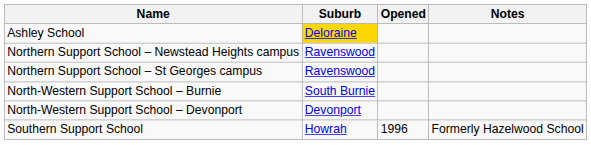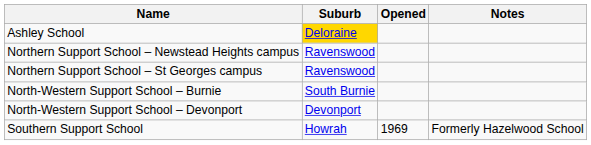 <table class="wikitable sortable">
 <tr>
 <th>Name</th>
 <th>Suburb</th>
 <th>Opened</th>
 <th>Notes</th>
 </tr>
 <tr>
 <td>Ashley School</td>
 <td style="background: gold;"><a href='#'>Deloraine</a></td>
 <td></td>
 <td></td>
 </tr>
 <tr>
 <td>Northern Support School – Newstead Heights campus</td>
 <td><a href='#'>Ravenswood</a></td>
 <td></td>
 <td></td>
 </tr>
 <tr>
 <td>Northern Support School – St Georges campus</td>
 <td><a href='#'>Ravenswood</a></td>
 <td></td>
 <td></td>
 </tr>
 <tr>
 <td>North-Western Support School – Burnie</td>
 <td><a href='#'>South Burnie</a></td>
 <td></td>
 <td></td>
 </tr>
 <tr>
 <td>North-Western Support School – Devonport</td>
 <td><a href='#'>Devonport</a></td>
 <td></td>
 <td></td>
 </tr>
 <tr>
 <td>Southern Support School</td>
 <td><a href='#'>Howrah</a></td>
-<td>1996</td>
+<td>1969</td>
 <td>Formerly Hazelwood School</td>
 </tr>
 </table>
